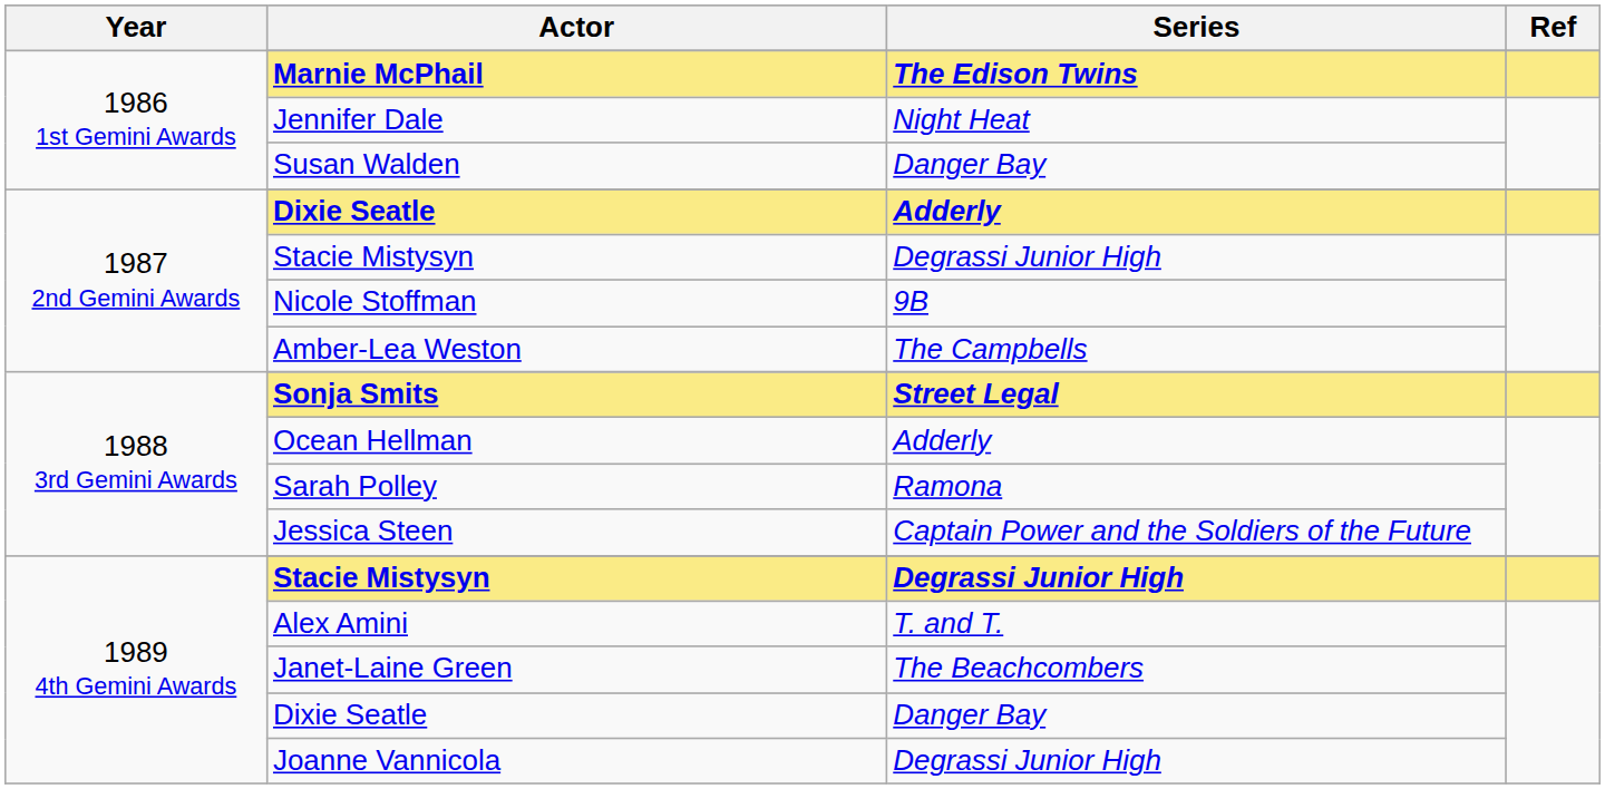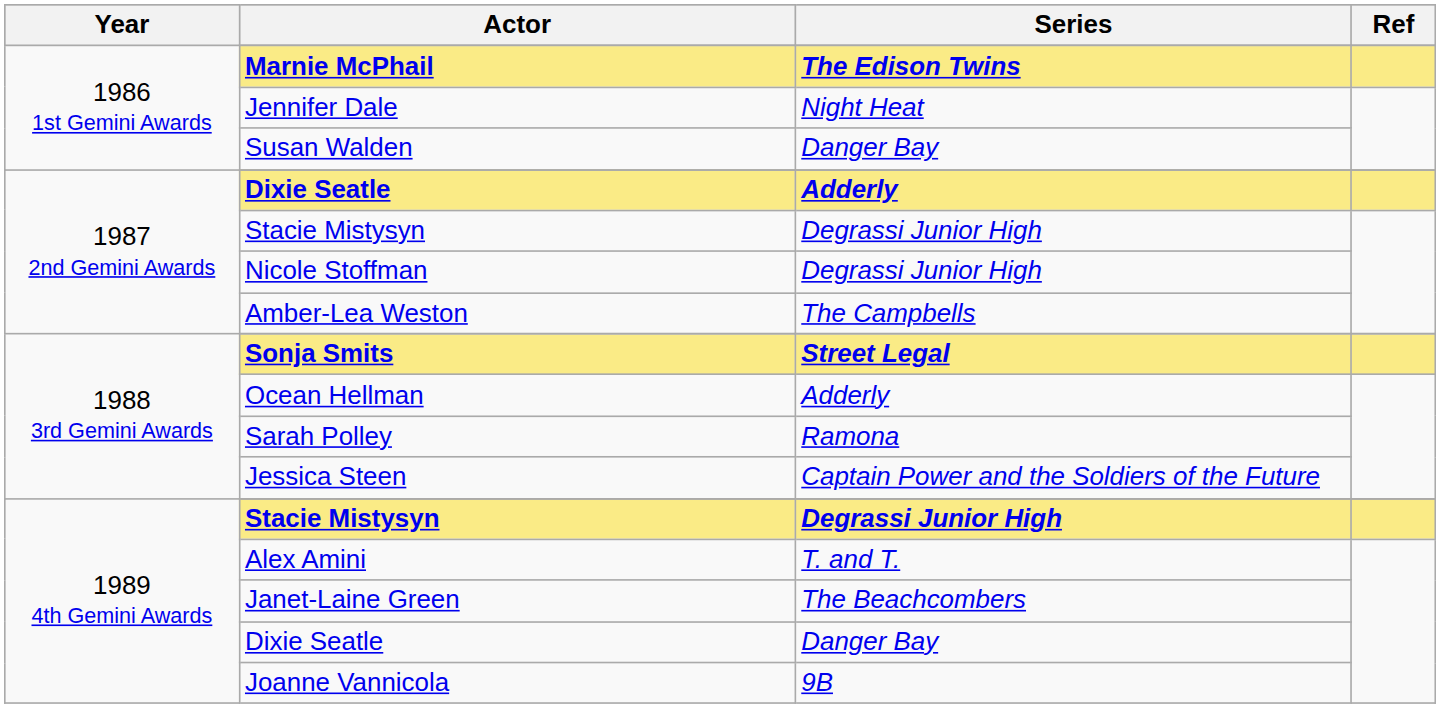 <table class="wikitable" style="width:100%;">
 <tr style="background:#bebebe;">
 <th style="width:8%;">Year</th>
 <th style="width:19%;">Actor</th>
 <th style="width:19%;">Series</th>
 <th style="width:2%;">Ref</th>
 </tr>
 <tr>
 <td rowspan="4" align="center">1986 <br> <small><a href='#'>1st Gemini Awards</a></small></td>
 </tr>
 <tr style="background:#FAEB86;">
 <td><strong><a href='#'>Marnie McPhail</a></strong></td>
 <td><strong><em><a href='#'>The Edison Twins</a></em></strong></td>
 <td></td>
 </tr>
 <tr>
 <td><a href='#'>Jennifer Dale</a></td>
 <td><em><a href='#'>Night Heat</a></em></td>
 <td rowspan=2></td>
 </tr>
 <tr>
 <td><a href='#'>Susan Walden</a></td>
 <td><em><a href='#'>Danger Bay</a></em></td>
 </tr>
 <tr>
 <td rowspan="5" align="center">1987 <br> <small><a href='#'>2nd Gemini Awards</a></small></td>
 </tr>
 <tr style="background:#FAEB86;">
 <td><strong><a href='#'>Dixie Seatle</a></strong></td>
 <td><strong><em><a href='#'>Adderly</a></em></strong></td>
 <td></td>
 </tr>
 <tr>
 <td><a href='#'>Stacie Mistysyn</a></td>
 <td><em><a href='#'>Degrassi Junior High</a></em></td>
 <td rowspan=3></td>
 </tr>
 <tr>
 <td><a href='#'>Nicole Stoffman</a></td>
-<td><em><a href='#'>9B</a></em></td>
+<td><em><a href='#'>Degrassi Junior High</a></em></td>
 </tr>
 <tr>
 <td><a href='#'>Amber-Lea Weston</a></td>
 <td><em><a href='#'>The Campbells</a></em></td>
 </tr>
 <tr>
 <td rowspan="5" align="center">1988 <br> <small><a href='#'>3rd Gemini Awards</a></small></td>
 </tr>
 <tr style="background:#FAEB86;">
 <td><strong><a href='#'>Sonja Smits</a></strong></td>
 <td><strong><em><a href='#'>Street Legal</a></em></strong></td>
 <td></td>
 </tr>
 <tr>
 <td><a href='#'>Ocean Hellman</a></td>
 <td><em><a href='#'>Adderly</a></em></td>
 <td rowspan=3></td>
 </tr>
 <tr>
 <td><a href='#'>Sarah Polley</a></td>
 <td><em><a href='#'>Ramona</a></em></td>
 </tr>
 <tr>
 <td><a href='#'>Jessica Steen</a></td>
 <td><em><a href='#'>Captain Power and the Soldiers of the Future</a></em></td>
 </tr>
 <tr>
 <td rowspan="6" align="center">1989 <br> <small><a href='#'>4th Gemini Awards</a></small></td>
 </tr>
 <tr style="background:#FAEB86;">
 <td><strong><a href='#'>Stacie Mistysyn</a></strong></td>
 <td><strong><em><a href='#'>Degrassi Junior High</a></em></strong></td>
 <td></td>
 </tr>
 <tr>
 <td><a href='#'>Alex Amini</a></td>
 <td><em><a href='#'>T. and T.</a></em></td>
 <td rowspan=4></td>
 </tr>
 <tr>
 <td><a href='#'>Janet-Laine Green</a></td>
 <td><em><a href='#'>The Beachcombers</a></em></td>
 </tr>
 <tr>
 <td><a href='#'>Dixie Seatle</a></td>
 <td><em><a href='#'>Danger Bay</a></em></td>
 </tr>
 <tr>
 <td><a href='#'>Joanne Vannicola</a></td>
-<td><em><a href='#'>Degrassi Junior High</a></em></td>
+<td><em><a href='#'>9B</a></em></td>
 </tr>
 </table>
